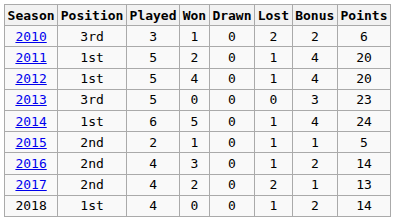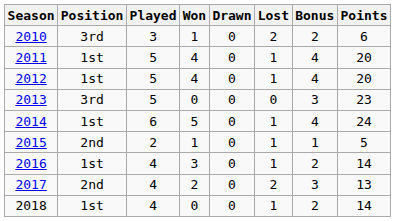 <table class="wikitable" style="text-align:center">
 <tr style="background:#ff9;">
 <th>Season</th>
 <th>Position</th>
 <th>Played</th>
 <th>Won</th>
 <th>Drawn</th>
 <th>Lost</th>
 <th>Bonus</th>
 <th>Points</th>
 </tr>
 <tr>
 <td><a href='#'>2010</a></td>
 <td>3rd</td>
 <td>3</td>
 <td>1</td>
 <td>0</td>
 <td>2</td>
 <td>2</td>
 <td>6</td>
 </tr>
 <tr>
 <td><a href='#'>2011</a></td>
 <td>1st</td>
 <td>5</td>
-<td>2</td>
+<td>4</td>
 <td>0</td>
 <td>1</td>
 <td>4</td>
 <td>20</td>
 </tr>
 <tr>
 <td><a href='#'>2012</a></td>
 <td>1st</td>
 <td>5</td>
 <td>4</td>
 <td>0</td>
 <td>1</td>
 <td>4</td>
 <td>20</td>
 </tr>
 <tr>
 <td><a href='#'>2013</a></td>
 <td>3rd</td>
 <td>5</td>
 <td>0</td>
 <td>0</td>
 <td>0</td>
 <td>3</td>
 <td>23</td>
 </tr>
 <tr>
 <td><a href='#'>2014</a></td>
 <td>1st</td>
 <td>6</td>
 <td>5</td>
 <td>0</td>
 <td>1</td>
 <td>4</td>
 <td>24</td>
 </tr>
 <tr>
 <td><a href='#'>2015</a></td>
 <td>2nd</td>
 <td>2</td>
 <td>1</td>
 <td>0</td>
 <td>1</td>
 <td>1</td>
 <td>5</td>
 </tr>
 <tr>
 <td><a href='#'>2016</a></td>
-<td>2nd</td>
+<td>1st</td>
 <td>4</td>
 <td>3</td>
 <td>0</td>
 <td>1</td>
 <td>2</td>
 <td>14</td>
 </tr>
 <tr>
 <td><a href='#'>2017</a></td>
 <td>2nd</td>
 <td>4</td>
 <td>2</td>
 <td>0</td>
 <td>2</td>
-<td>1</td>
+<td>3</td>
 <td>13</td>
 </tr>
 <tr>
 <td>2018</td>
 <td>1st</td>
 <td>4</td>
 <td>0</td>
 <td>0</td>
 <td>1</td>
 <td>2</td>
 <td>14</td>
 </tr>
 </table>
